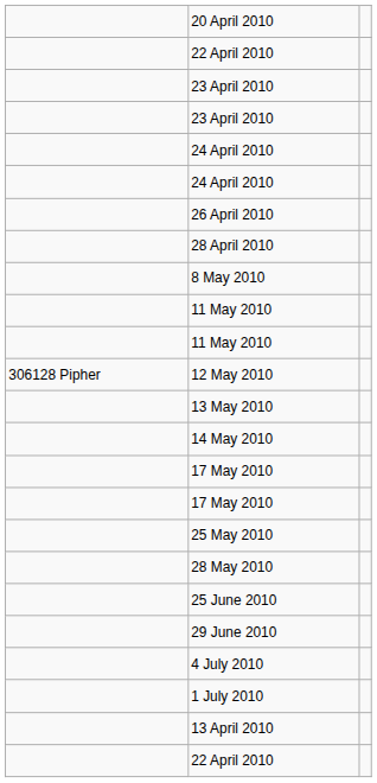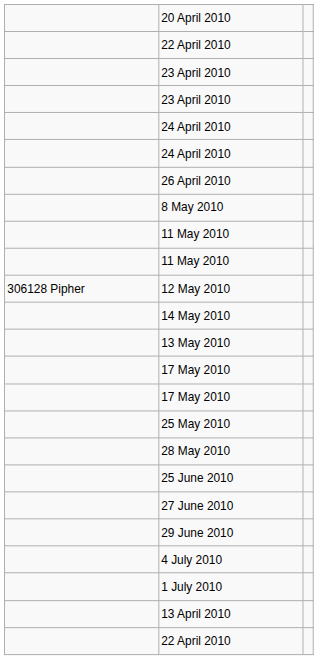 <table class="wikitable" style="font-size: 80%; float: left; width: 26em; margin-right: 1em; height: 700px">
 <tr>
 <td></td>
 <td>20 April 2010</td>
 <td></td>
 </tr>
 <tr>
 <td></td>
 <td>22 April 2010</td>
 <td></td>
 </tr>
 <tr>
 <td></td>
 <td>23 April 2010</td>
 <td></td>
 </tr>
 <tr>
 <td></td>
 <td>23 April 2010</td>
 <td></td>
 </tr>
 <tr>
 <td></td>
 <td>24 April 2010</td>
 <td></td>
 </tr>
 <tr>
 <td></td>
 <td>24 April 2010</td>
 <td></td>
 </tr>
 <tr>
 <td></td>
 <td>26 April 2010</td>
 <td></td>
 </tr>
 <tr>
 <td></td>
-<td>28 April 2010</td>
-<td></td>
-</tr>
-<tr>
-<td></td>
 <td>8 May 2010</td>
 <td></td>
 </tr>
 <tr>
 <td></td>
 <td>11 May 2010</td>
 <td></td>
 </tr>
 <tr>
 <td></td>
 <td>11 May 2010</td>
 <td></td>
 </tr>
 <tr>
 <td>306128 Pipher</td>
 <td>12 May 2010</td>
 <td></td>
 </tr>
 <tr>
 <td></td>
-<td>13 May 2010</td>
+<td>14 May 2010</td>
 <td></td>
 </tr>
 <tr>
 <td></td>
-<td>14 May 2010</td>
+<td>13 May 2010</td>
 <td></td>
 </tr>
 <tr>
 <td></td>
 <td>17 May 2010</td>
 <td></td>
 </tr>
 <tr>
 <td></td>
 <td>17 May 2010</td>
 <td></td>
 </tr>
 <tr>
 <td></td>
 <td>25 May 2010</td>
 <td></td>
 </tr>
 <tr>
 <td></td>
 <td>28 May 2010</td>
 <td></td>
 </tr>
 <tr>
 <td></td>
 <td>25 June 2010</td>
 <td></td>
 </tr>
 <tr>
 <td></td>
+<td>27 June 2010</td>
+<td></td>
+</tr>
+<tr>
+<td></td>
 <td>29 June 2010</td>
 <td></td>
 </tr>
 <tr>
 <td></td>
 <td>4 July 2010</td>
 <td></td>
 </tr>
 <tr>
 <td></td>
 <td>1 July 2010</td>
 <td></td>
 </tr>
 <tr>
 <td></td>
 <td>13 April 2010</td>
 <td></td>
 </tr>
 <tr>
 <td></td>
 <td>22 April 2010</td>
 <td></td>
 </tr>
 </table>
